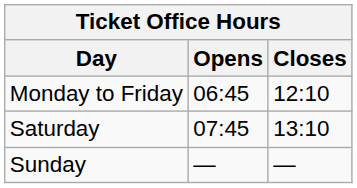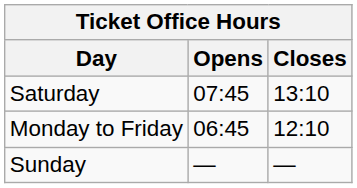 <table class="wikitable">
 <tr>
 <th colspan=3>Ticket Office Hours</th>
 </tr>
 <tr>
 <th>Day</th>
 <th>Opens</th>
 <th>Closes</th>
 </tr>
 <tr>
+<td>Saturday</td>
+<td>07:45</td>
+<td>13:10</td>
+</tr>
+<tr>
 <td>Monday to Friday</td>
 <td>06:45</td>
 <td>12:10</td>
-</tr>
-<tr>
-<td>Saturday</td>
-<td>07:45</td>
-<td>13:10</td>
 </tr>
 <tr>
 <td>Sunday</td>
 <td>—</td>
 <td>—</td>
 </tr>
 </table>
